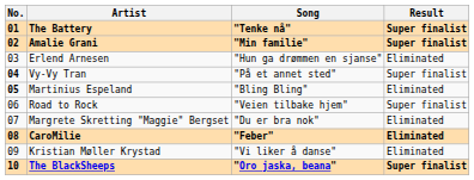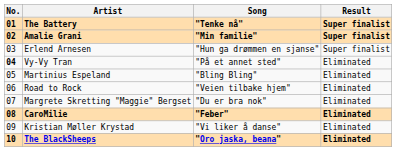 <table class="wikitable sortable">
 <tr>
 <th>No.</th>
 <th>Artist</th>
 <th>Song</th>
 <th>Result</th>
 </tr>
 <tr style="font-weight:bold; background:navajowhite;">
 <td>01</td>
 <td>The Battery</td>
 <td>"Tenke nå"</td>
 <td>Super finalist</td>
 </tr>
 <tr style="font-weight:bold; background:navajowhite;">
 <td>02</td>
 <td>Amalie Grani</td>
 <td>"Min familie"</td>
 <td>Super finalist</td>
 </tr>
 <tr>
 <td>03</td>
 <td>Erlend Arnesen</td>
 <td>"Hun ga drømmen en sjanse"</td>
-<td>Eliminated</td>
+<td>Super finalist</td>
 </tr>
 <tr>
 <td><strong>04</strong></td>
 <td>Vy-Vy Tran</td>
 <td>"På et annet sted"</td>
-<td>Super finalist</td>
+<td>Eliminated</td>
 </tr>
 <tr>
-<td><strong>05</strong></td>
+<td>05</td>
 <td>Martinius Espeland</td>
 <td>"Bling Bling"</td>
 <td>Eliminated</td>
 </tr>
 <tr>
 <td>06</td>
 <td>Road to Rock</td>
 <td>"Veien tilbake hjem"</td>
-<td>Super finalist</td>
+<td>Eliminated</td>
 </tr>
 <tr>
 <td>07</td>
 <td>Margrete Skretting "Maggie" Bergset</td>
 <td>"Du er bra nok"</td>
 <td>Eliminated</td>
 </tr>
 <tr style="font-weight:bold; background:navajowhite;">
 <td>08</td>
 <td>CaroMilie</td>
 <td>"Feber"</td>
 <td>Eliminated</td>
 </tr>
 <tr>
 <td>09</td>
 <td>Kristian Møller Krystad</td>
 <td>"Vi liker å danse"</td>
 <td>Eliminated</td>
 </tr>
 <tr style="font-weight:bold; background:navajowhite;">
 <td>10</td>
 <td><a href='#'>The BlackSheeps</a></td>
 <td>"<a href='#'>Oro jaska, beana</a>"</td>
-<td>Super finalist</td>
+<td>Eliminated</td>
 </tr>
 </table>
